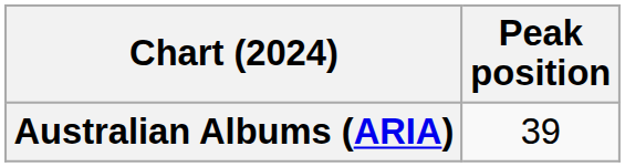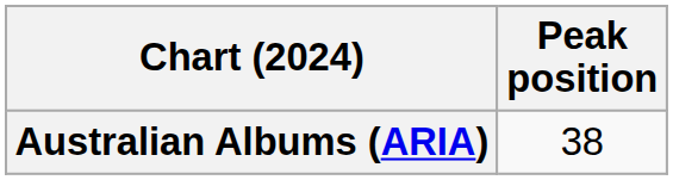 <table class="wikitable plainrowheaders" style="text-align:center">
 <tr>
 <th scope="col">Chart (2024)</th>
 <th scope="col">Peak<br>position</th>
 </tr>
 <tr>
 <th scope="row">Australian Albums (<a href='#'>ARIA</a>)</th>
-<td>39</td>
+<td>38</td>
 </tr>
 </table>
